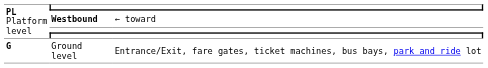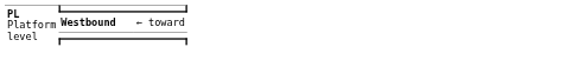 <table border="0" cellspacing="0" cellpadding="3">
 <tr>
 <td rowspan="4" style="border-top:solid 1px gray" width="50" valign="top"><strong>PL</strong> Platform level</td>
 <td colspan="2" style="border-top:solid 1px gray;border-right:solid 2px black;border-left:solid 2px black;border-bottom:solid 2px black;text-align:center"></td>
 </tr>
 <tr>
 <td style="border-bottom:solid 1px gray" width="90"><strong>Westbound</strong></td>
 <td style="border-bottom:solid 1px gray">←  toward  </td>
 </tr>
 <tr>
 <td></td>
 <td></td>
 </tr>
 <tr>
 <td colspan="2" style="border-top:solid 2px black;border-right:solid 2px black;border-left:solid 2px black;text-align:center"></td>
 </tr>
-<tr>
-<td style="border-top:solid 1px gray;border-bottom:solid 1px gray" valign="top"><strong>G</strong></td>
-<td style="border-top:solid 1px gray;border-bottom:solid 1px gray" valign="top">Ground level</td>
-<td style="border-top:solid 1px gray;border-bottom:solid 1px gray">Entrance/Exit, fare gates, ticket machines, bus bays, <a href='#'>park and ride</a> lot</td>
-</tr>
 </table>
